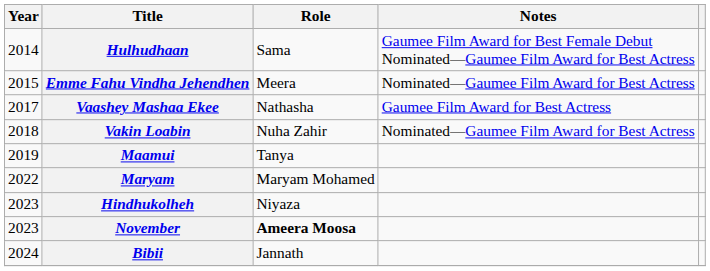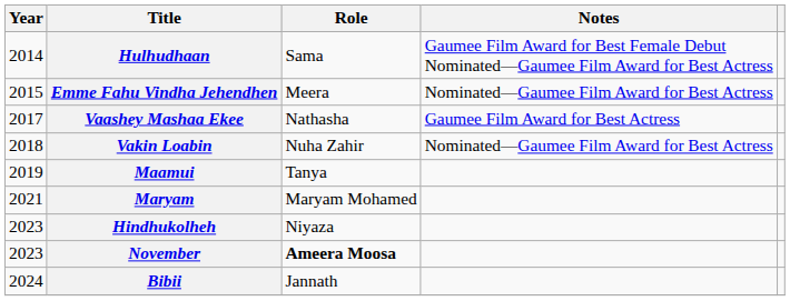 <table class="wikitable sortable plainrowheaders">
 <tr style="background:#ccc; text-align:center;">
 <th scope="col">Year</th>
 <th scope="col">Title</th>
 <th scope="col">Role</th>
 <th scope="col">Notes</th>
 <th scope="col" class="unsortable"></th>
 </tr>
 <tr>
 <td>2014</td>
 <th scope="row"><em><a href='#'>Hulhudhaan</a></em></th>
 <td>Sama</td>
 <td><a href='#'>Gaumee Film Award for Best Female Debut</a><br>Nominated—<a href='#'>Gaumee Film Award for Best Actress</a></td>
 <td style="text-align: center;"></td>
 </tr>
 <tr>
 <td>2015</td>
 <th scope="row"><em><a href='#'>Emme Fahu Vindha Jehendhen</a></em></th>
 <td>Meera</td>
 <td>Nominated—<a href='#'>Gaumee Film Award for Best Actress</a></td>
 <td style="text-align: center;"></td>
 </tr>
 <tr>
 <td>2017</td>
 <th scope="row"><em><a href='#'>Vaashey Mashaa Ekee</a></em></th>
 <td>Nathasha</td>
 <td><a href='#'>Gaumee Film Award for Best Actress</a></td>
 <td style="text-align: center;"></td>
 </tr>
 <tr>
 <td>2018</td>
 <th scope="row"><em><a href='#'>Vakin Loabin</a></em></th>
 <td>Nuha Zahir</td>
 <td>Nominated—<a href='#'>Gaumee Film Award for Best Actress</a></td>
 <td style="text-align: center;"></td>
 </tr>
 <tr>
 <td>2019</td>
 <th scope="row"><em><a href='#'>Maamui</a></em></th>
 <td>Tanya</td>
 <td></td>
 <td style="text-align: center;"></td>
 </tr>
 <tr>
-<td>2022</td>
+<td>2021</td>
 <th scope="row"><em><a href='#'>Maryam</a></em></th>
 <td>Maryam Mohamed</td>
 <td></td>
 <td style="text-align:center;"></td>
 </tr>
 <tr>
 <td>2023</td>
 <th scope="row"><em><a href='#'>Hindhukolheh</a></em></th>
 <td>Niyaza</td>
 <td></td>
 <td style="text-align: center;"></td>
 </tr>
 <tr>
 <td>2023</td>
 <th scope="row"><em><a href='#'>November</a></em></th>
 <td><strong>Ameera Moosa</strong></td>
 <td></td>
 <td style="text-align:center;"></td>
 </tr>
 <tr>
 <td>2024</td>
 <th scope="row"><em><a href='#'>Bibii</a></em></th>
 <td>Jannath</td>
 <td></td>
 <td style="text-align:center;"></td>
 </tr>
 <tr>
 </tr>
 </table>
